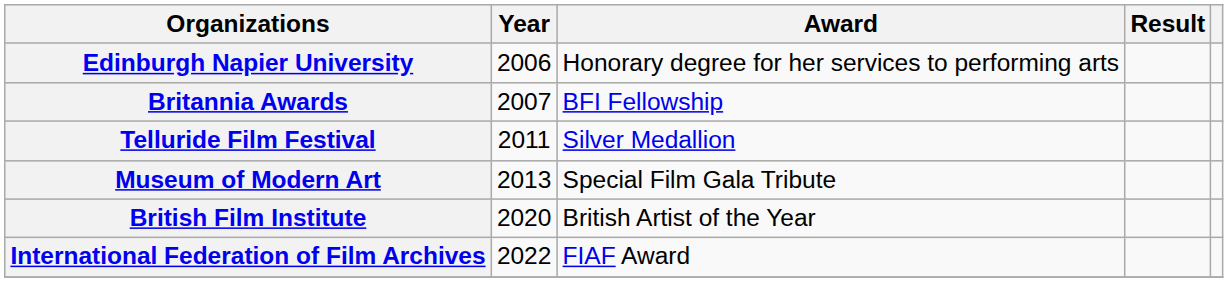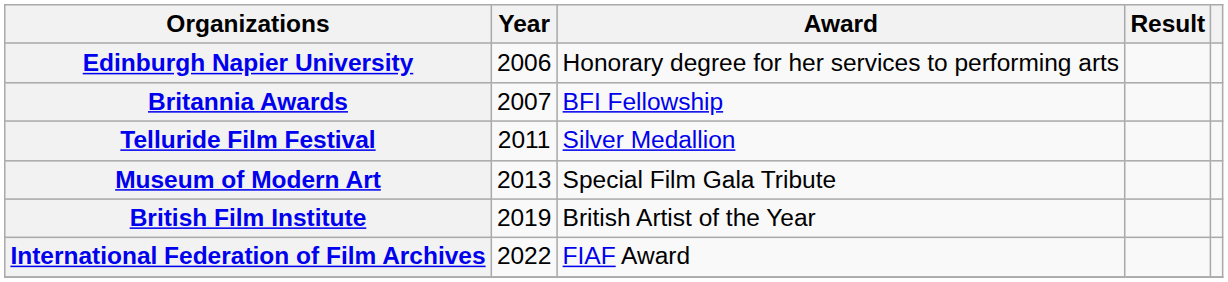 <table class= "wikitable plainrowheaders sortable">
 <tr>
 <th>Organizations</th>
 <th scope="col">Year</th>
 <th scope="col">Award</th>
 <th scope="col">Result</th>
 <th scope="col" class="unsortable"></th>
 </tr>
 <tr>
 <th scope="row" rowspan="1"><a href='#'>Edinburgh Napier University</a></th>
 <td style="text-align:center;">2006</td>
 <td>Honorary degree for her services to performing arts</td>
 <td></td>
 <td style="text-align:center;"></td>
 </tr>
 <tr>
 <th scope="row" rowspan="1"><a href='#'>Britannia Awards</a></th>
 <td style="text-align:center;">2007</td>
 <td><a href='#'>BFI Fellowship</a></td>
 <td></td>
 <td style="text-align:center;"></td>
 </tr>
 <tr>
 <th scope="row" rowspan="1"><a href='#'>Telluride Film Festival</a></th>
 <td style="text-align:center;">2011</td>
 <td><a href='#'>Silver Medallion</a></td>
 <td></td>
 <td style="text-align:center;"></td>
 </tr>
 <tr>
 <th scope="row" rowspan="1"><a href='#'>Museum of Modern Art</a></th>
 <td style="text-align:center;">2013</td>
 <td>Special Film Gala Tribute</td>
 <td></td>
 <td style="text-align:center;"></td>
 </tr>
 <tr>
 <th scope="row" rowspan="1"><a href='#'>British Film Institute</a></th>
-<td style="text-align:center;">2020</td>
+<td style="text-align:center;">2019</td>
 <td>British Artist of the Year</td>
 <td></td>
 <td style="text-align:center;"></td>
 </tr>
 <tr>
 <th scope="row" rowspan="1"><a href='#'>International Federation of Film Archives</a></th>
 <td style="text-align:center;">2022</td>
 <td><a href='#'>FIAF</a> Award</td>
 <td></td>
 <td style="text-align:center;"></td>
 </tr>
 <tr>
 </tr>
 </table>
